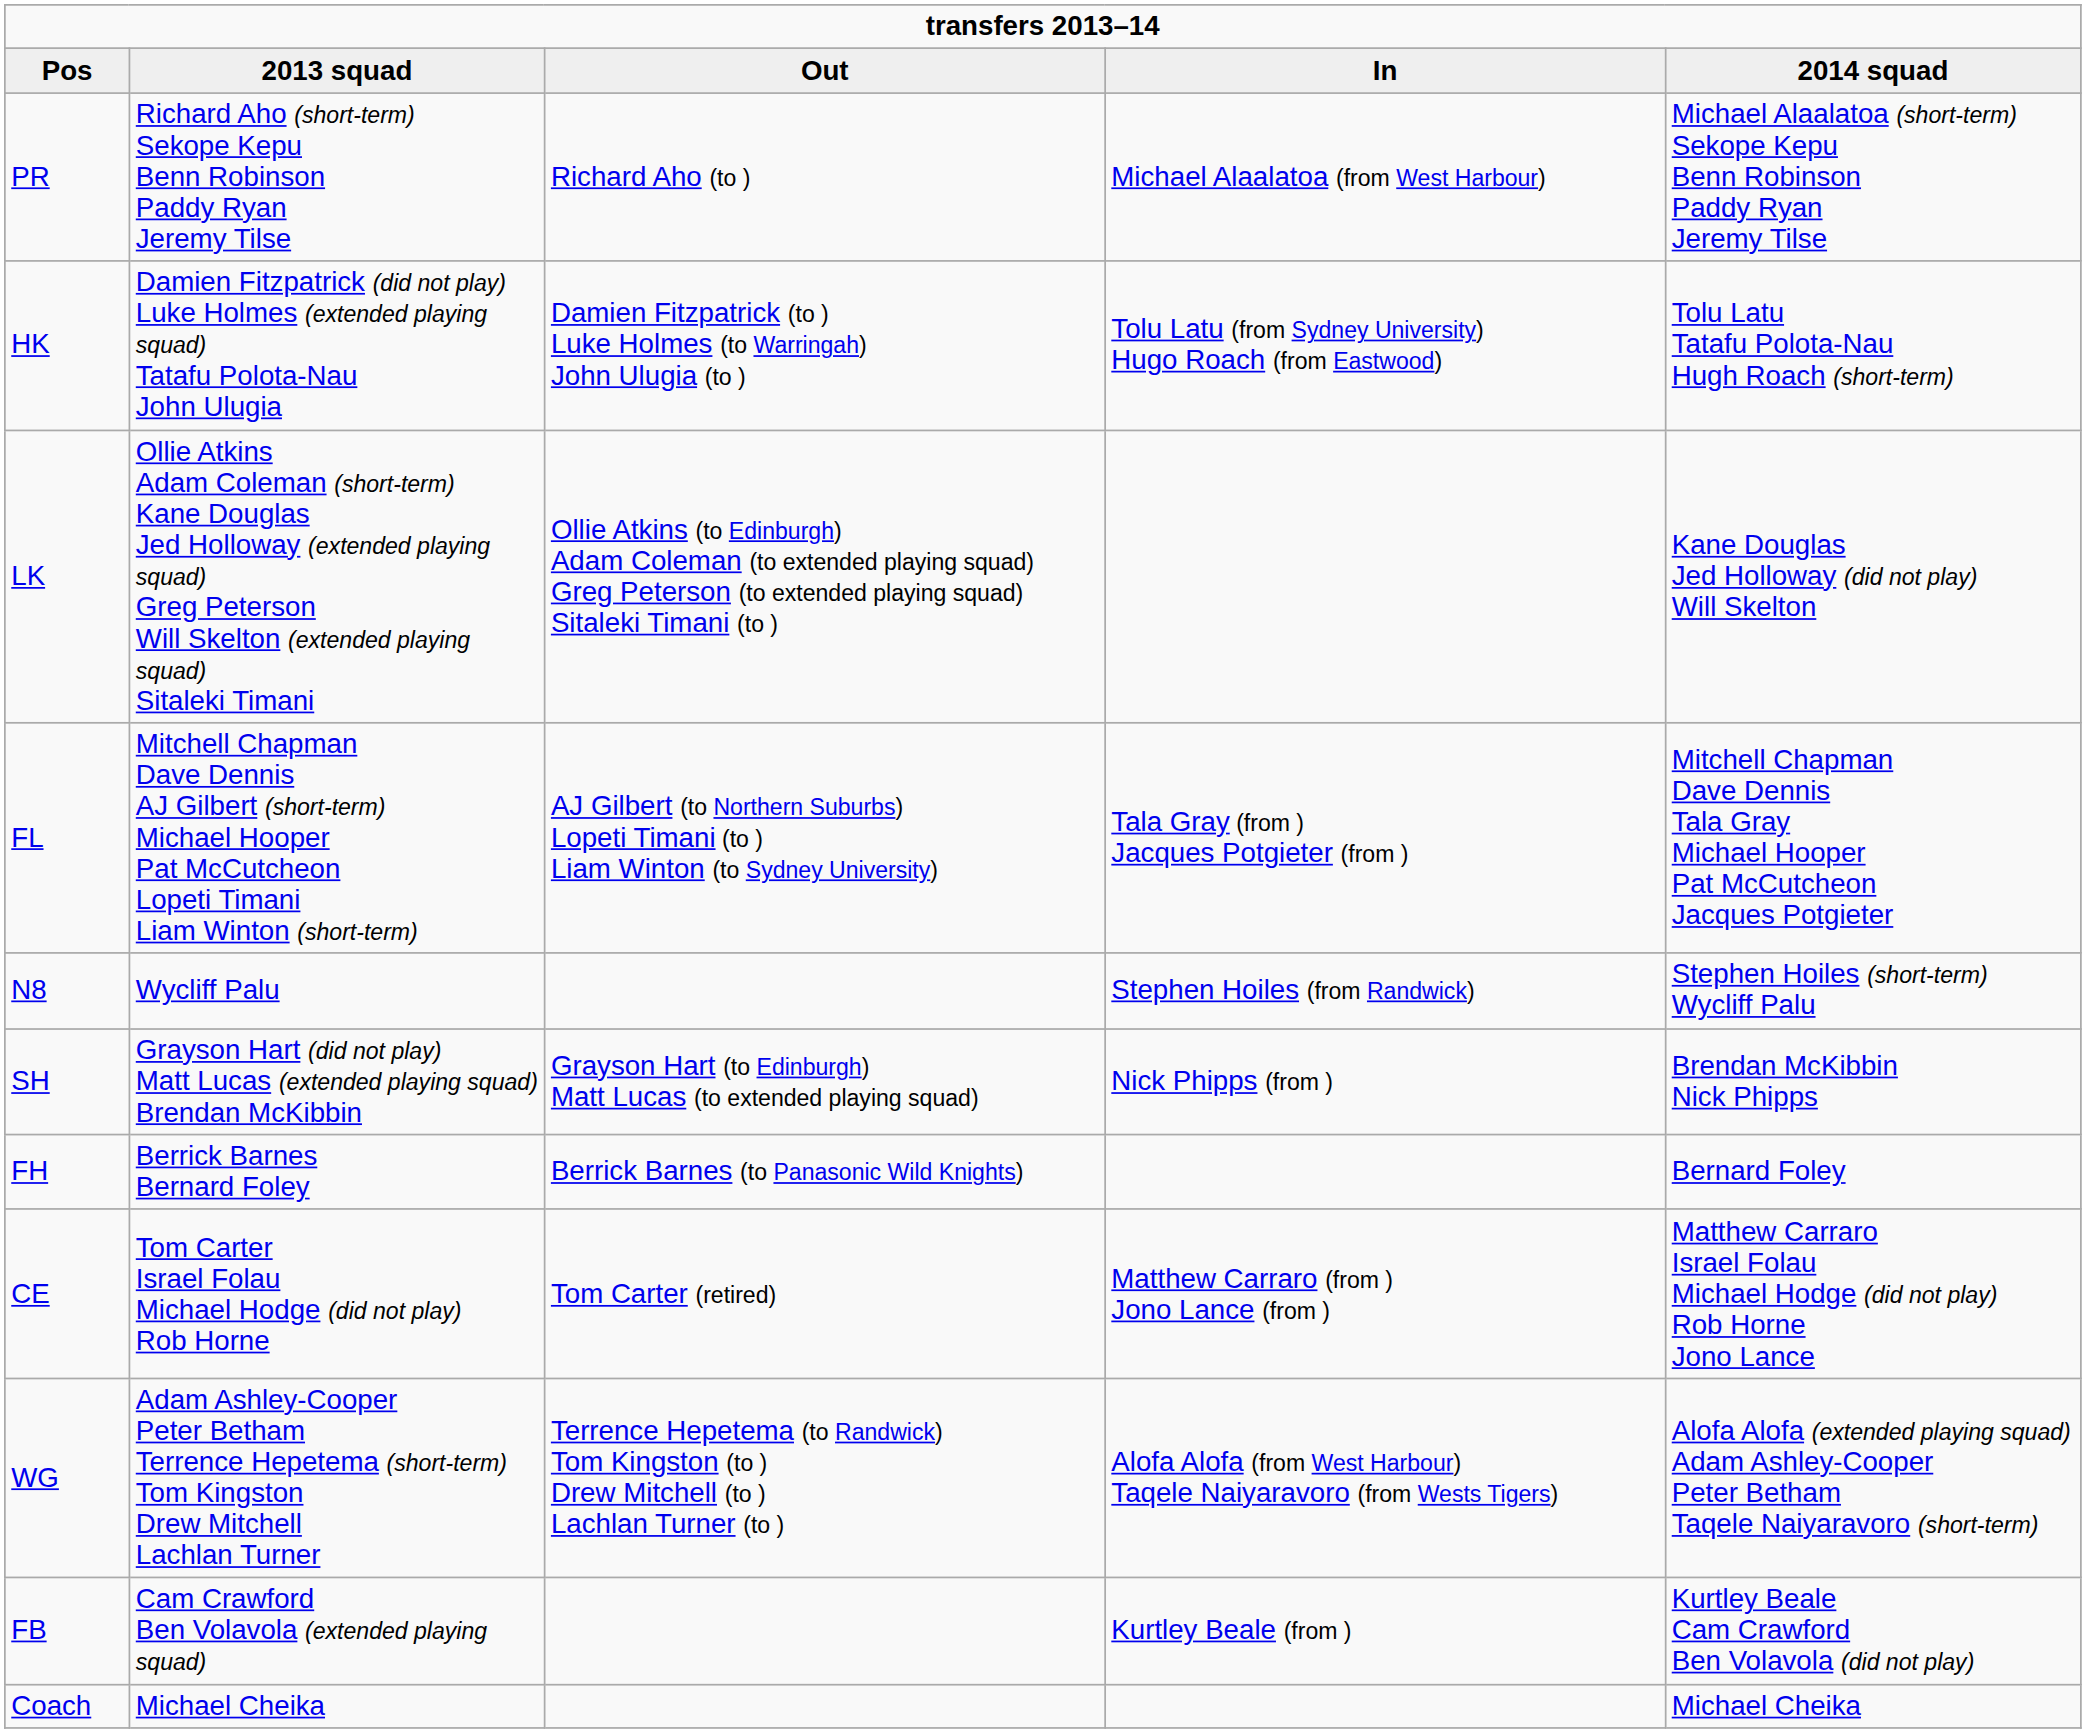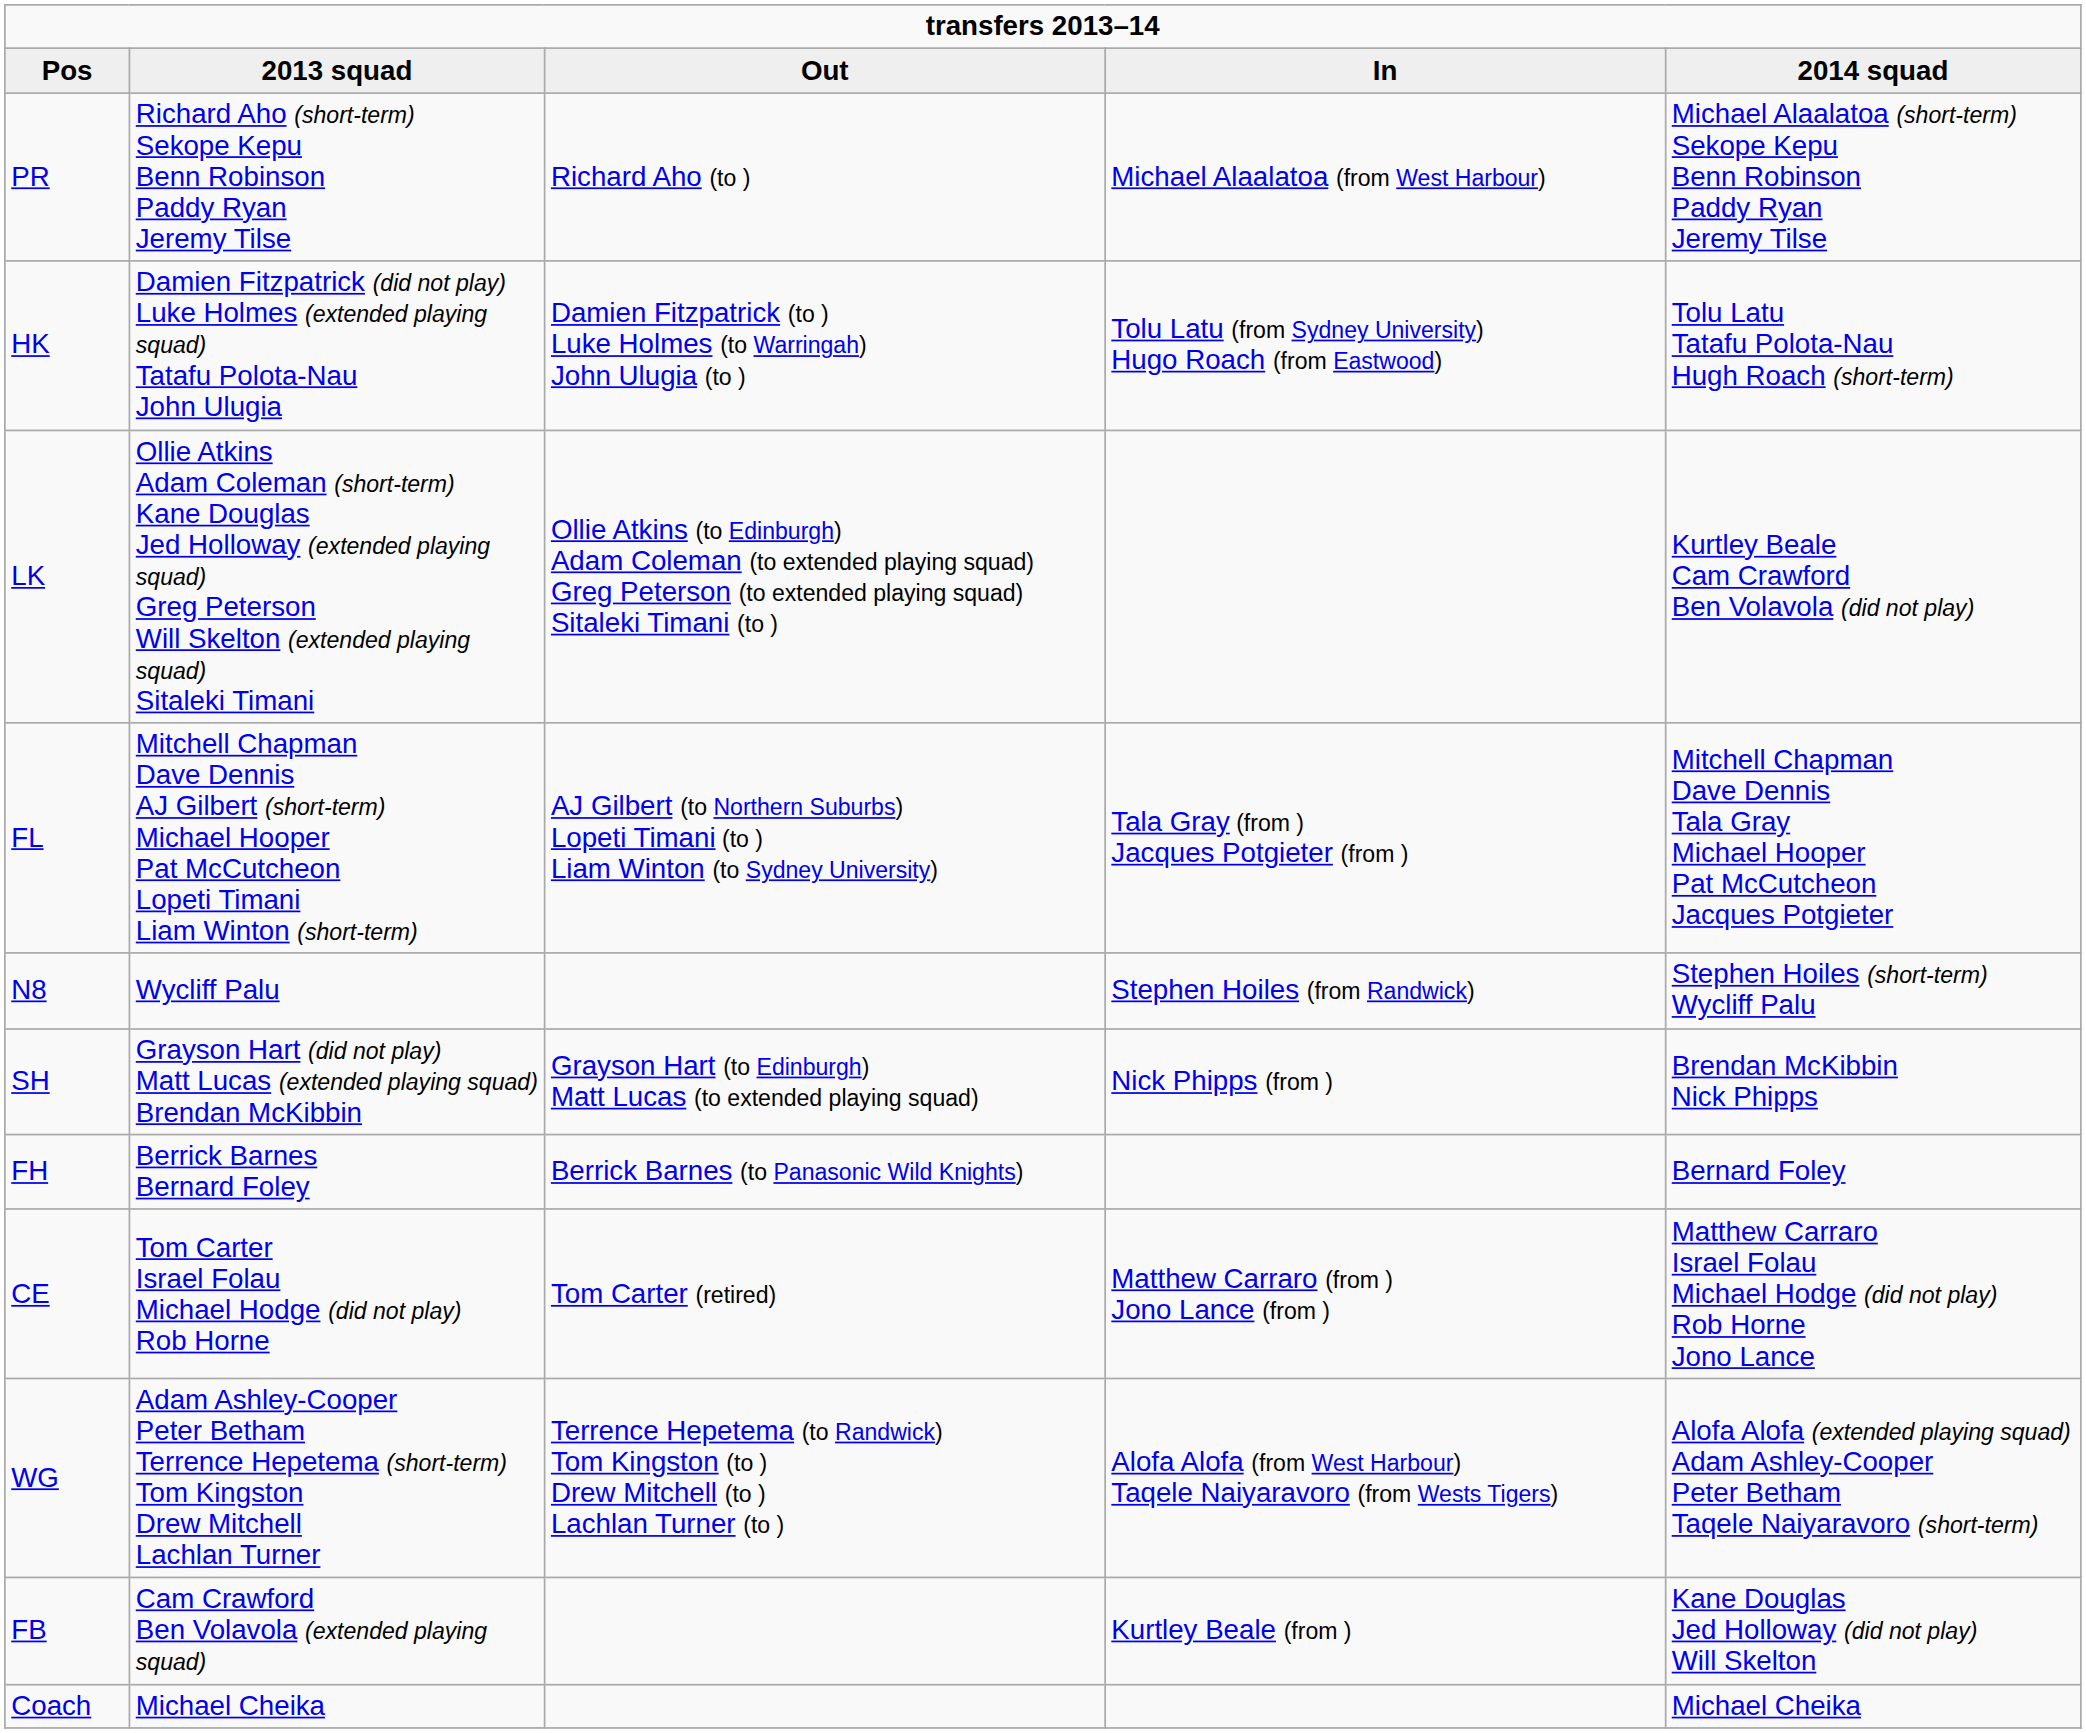 <table class="wikitable" style="text-align: left; width:95%">
 <tr>
 <td colspan="100%" style="text-align:center;"><strong> transfers 2013–14</strong></td>
 </tr>
 <tr>
 <th style="background:#efefef; width:6%;">Pos</th>
 <th style="background:#efefef; width:20%;">2013 squad</th>
 <th style="background:#efefef; width:27%;">Out</th>
 <th style="background:#efefef; width:27%;">In</th>
 <th style="background:#efefef; width:20%;">2014 squad</th>
 </tr>
 <tr>
 <td><a href='#'>PR</a></td>
 <td> <a href='#'>Richard Aho</a> <small><em>(short-term)</em></small><br><a href='#'>Sekope Kepu</a><br><a href='#'>Benn Robinson</a><br><a href='#'>Paddy Ryan</a><br><a href='#'>Jeremy Tilse</a></td>
 <td>  <a href='#'>Richard Aho</a> <small>(to )</small></td>
 <td>  <a href='#'>Michael Alaalatoa</a> <small>(from <a href='#'>West Harbour</a>)</small></td>
 <td> <a href='#'>Michael Alaalatoa</a> <small><em>(short-term)</em></small><br><a href='#'>Sekope Kepu</a><br><a href='#'>Benn Robinson</a><br><a href='#'>Paddy Ryan</a><br><a href='#'>Jeremy Tilse</a></td>
 </tr>
 <tr>
 <td><a href='#'>HK</a></td>
 <td> <a href='#'>Damien Fitzpatrick</a> <small><em>(did not play)</em></small><br><a href='#'>Luke Holmes</a> <small><em>(extended playing squad)</em></small><br><a href='#'>Tatafu Polota-Nau</a><br><a href='#'>John Ulugia</a></td>
 <td>  <a href='#'>Damien Fitzpatrick</a> <small>(to )</small><br> <a href='#'>Luke Holmes</a> <small>(to <a href='#'>Warringah</a>)</small><br> <a href='#'>John Ulugia</a> <small>(to )</small></td>
 <td>  <a href='#'>Tolu Latu</a> <small>(from <a href='#'>Sydney University</a>)</small><br> <a href='#'>Hugo Roach</a> <small>(from <a href='#'>Eastwood</a>)</small></td>
 <td> <a href='#'>Tolu Latu</a><br><a href='#'>Tatafu Polota-Nau</a><br><a href='#'>Hugh Roach</a> <small><em>(short-term)</em></small></td>
 </tr>
 <tr>
 <td><a href='#'>LK</a></td>
 <td> <a href='#'>Ollie Atkins</a><br><a href='#'>Adam Coleman</a> <small><em>(short-term)</em></small><br><a href='#'>Kane Douglas</a><br><a href='#'>Jed Holloway</a> <small><em>(extended playing squad)</em></small><br><a href='#'>Greg Peterson</a><br><a href='#'>Will Skelton</a> <small><em>(extended playing squad)</em></small><br><a href='#'>Sitaleki Timani</a></td>
 <td>  <a href='#'>Ollie Atkins</a> <small>(to  <a href='#'>Edinburgh</a>)</small><br> <a href='#'>Adam Coleman</a> <small>(to  extended playing squad)</small><br> <a href='#'>Greg Peterson</a> <small>(to extended playing squad)</small><br> <a href='#'>Sitaleki Timani</a> <small>(to )</small></td>
 <td></td>
-<td> <a href='#'>Kane Douglas</a><br><a href='#'>Jed Holloway</a> <small><em>(did not play)</em></small><br><a href='#'>Will Skelton</a></td>
+<td> <a href='#'>Kurtley Beale</a><br><a href='#'>Cam Crawford</a><br><a href='#'>Ben Volavola</a> <small><em>(did not play)</em></small></td>
 </tr>
 <tr>
 <td><a href='#'>FL</a></td>
 <td> <a href='#'>Mitchell Chapman</a><br><a href='#'>Dave Dennis</a><br><a href='#'>AJ Gilbert</a> <small><em>(short-term)</em></small><br><a href='#'>Michael Hooper</a><br><a href='#'>Pat McCutcheon</a><br><a href='#'>Lopeti Timani</a><br><a href='#'>Liam Winton</a> <small><em>(short-term)</em></small></td>
 <td>  <a href='#'>AJ Gilbert</a> <small>(to <a href='#'>Northern Suburbs</a>)</small><br> <a href='#'>Lopeti Timani</a><small> (to )</small><br> <a href='#'>Liam Winton</a> <small>(to <a href='#'>Sydney University</a>)</small></td>
 <td>  <a href='#'>Tala Gray</a><small> (from )</small><br> <a href='#'>Jacques Potgieter</a> <small>(from  )</small></td>
 <td> <a href='#'>Mitchell Chapman</a><br><a href='#'>Dave Dennis</a><br><a href='#'>Tala Gray</a><br><a href='#'>Michael Hooper</a><br><a href='#'>Pat McCutcheon</a><br><a href='#'>Jacques Potgieter</a></td>
 </tr>
 <tr>
 <td><a href='#'>N8</a></td>
 <td> <a href='#'>Wycliff Palu</a></td>
 <td></td>
 <td>  <a href='#'>Stephen Hoiles</a> <small>(from <a href='#'>Randwick</a>)</small></td>
 <td> <a href='#'>Stephen Hoiles</a> <small><em>(short-term)</em></small><br><a href='#'>Wycliff Palu</a></td>
 </tr>
 <tr>
 <td><a href='#'>SH</a></td>
 <td> <a href='#'>Grayson Hart</a> <small><em>(did not play)</em></small><br><a href='#'>Matt Lucas</a> <small><em>(extended playing squad)</em></small><br><a href='#'>Brendan McKibbin</a></td>
 <td>  <a href='#'>Grayson Hart</a> <small>(to  <a href='#'>Edinburgh</a>)</small><br> <a href='#'>Matt Lucas</a> <small>(to extended playing squad)</small></td>
 <td>  <a href='#'>Nick Phipps</a> <small>(from )</small></td>
 <td> <a href='#'>Brendan McKibbin</a><br><a href='#'>Nick Phipps</a></td>
 </tr>
 <tr>
 <td><a href='#'>FH</a></td>
 <td> <a href='#'>Berrick Barnes</a><br><a href='#'>Bernard Foley</a></td>
 <td>  <a href='#'>Berrick Barnes</a> <small>(to  <a href='#'>Panasonic Wild Knights</a>)</small></td>
 <td></td>
 <td> <a href='#'>Bernard Foley</a></td>
 </tr>
 <tr>
 <td><a href='#'>CE</a></td>
 <td> <a href='#'>Tom Carter</a><br><a href='#'>Israel Folau</a><br><a href='#'>Michael Hodge</a> <small><em>(did not play)</em></small><br><a href='#'>Rob Horne</a></td>
 <td>  <a href='#'>Tom Carter</a> <small>(retired)</small></td>
 <td>  <a href='#'>Matthew Carraro</a> <small>(from )</small><br> <a href='#'>Jono Lance</a> <small>(from )</small></td>
 <td> <a href='#'>Matthew Carraro</a><br><a href='#'>Israel Folau</a><br><a href='#'>Michael Hodge</a> <small><em>(did not play)</em></small><br><a href='#'>Rob Horne</a><br><a href='#'>Jono Lance</a></td>
 </tr>
 <tr>
 <td><a href='#'>WG</a></td>
 <td> <a href='#'>Adam Ashley-Cooper</a><br><a href='#'>Peter Betham</a><br><a href='#'>Terrence Hepetema</a> <small><em>(short-term)</em></small><br><a href='#'>Tom Kingston</a><br><a href='#'>Drew Mitchell</a><br><a href='#'>Lachlan Turner</a></td>
 <td>  <a href='#'>Terrence Hepetema</a> <small>(to <a href='#'>Randwick</a>)</small><br> <a href='#'>Tom Kingston</a> <small>(to )</small><br> <a href='#'>Drew Mitchell</a> <small>(to )</small><br> <a href='#'>Lachlan Turner</a> <small>(to )</small></td>
 <td>  <a href='#'>Alofa Alofa</a> <small>(from <a href='#'>West Harbour</a>)</small><br> <a href='#'>Taqele Naiyaravoro</a> <small>(from  <a href='#'>Wests Tigers</a>)</small></td>
 <td> <a href='#'>Alofa Alofa</a> <small><em>(extended playing squad)</em></small><br><a href='#'>Adam Ashley-Cooper</a><br><a href='#'>Peter Betham</a><br><a href='#'>Taqele Naiyaravoro</a> <small><em>(short-term)</em></small></td>
 </tr>
 <tr>
 <td><a href='#'>FB</a></td>
 <td> <a href='#'>Cam Crawford</a><br><a href='#'>Ben Volavola</a> <small><em>(extended playing squad)</em></small></td>
 <td></td>
 <td>  <a href='#'>Kurtley Beale</a> <small>(from )</small></td>
-<td> <a href='#'>Kurtley Beale</a><br><a href='#'>Cam Crawford</a><br><a href='#'>Ben Volavola</a> <small><em>(did not play)</em></small></td>
+<td> <a href='#'>Kane Douglas</a><br><a href='#'>Jed Holloway</a> <small><em>(did not play)</em></small><br><a href='#'>Will Skelton</a></td>
 </tr>
 <tr>
 <td><a href='#'>Coach</a></td>
 <td> <a href='#'>Michael Cheika</a></td>
 <td></td>
 <td></td>
 <td> <a href='#'>Michael Cheika</a></td>
 </tr>
 </table>
